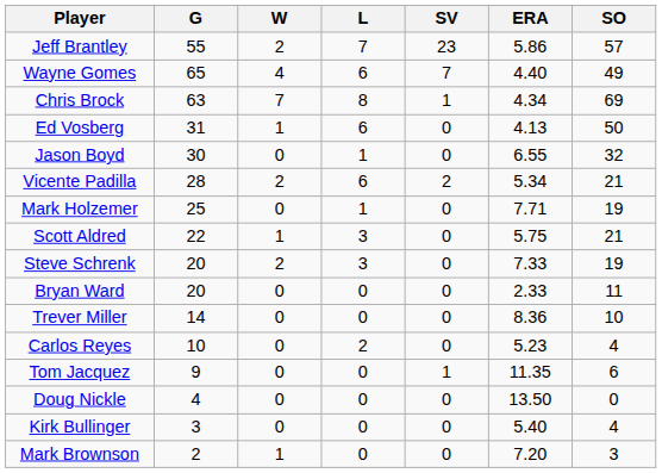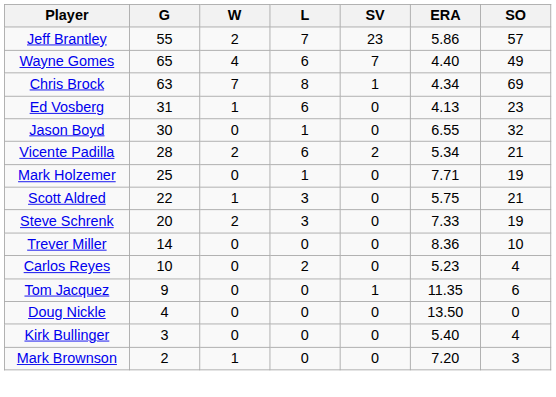 <table class="wikitable sortable">
 <tr>
 <th bgcolor="#DDDDFF" width="16%">Player</th>
 <th bgcolor="#DDDDFF" width="9%">G</th>
 <th bgcolor="#DDDDFF" width="9%">W</th>
 <th bgcolor="#DDDDFF" width="9%">L</th>
 <th bgcolor="#DDDDFF" width="9%">SV</th>
 <th bgcolor="#DDDDFF" width="9%">ERA</th>
 <th bgcolor="#DDDDFF" width="9%">SO</th>
 </tr>
 <tr align=center>
 <td><a href='#'>Jeff Brantley</a></td>
 <td>55</td>
 <td>2</td>
 <td>7</td>
 <td>23</td>
 <td>5.86</td>
 <td>57</td>
 </tr>
 <tr align=center>
 <td><a href='#'>Wayne Gomes</a></td>
 <td>65</td>
 <td>4</td>
 <td>6</td>
 <td>7</td>
 <td>4.40</td>
 <td>49</td>
 </tr>
 <tr align=center>
 <td><a href='#'>Chris Brock</a></td>
 <td>63</td>
 <td>7</td>
 <td>8</td>
 <td>1</td>
 <td>4.34</td>
 <td>69</td>
 </tr>
 <tr align=center>
 <td><a href='#'>Ed Vosberg</a></td>
 <td>31</td>
 <td>1</td>
 <td>6</td>
 <td>0</td>
 <td>4.13</td>
-<td>50</td>
+<td>23</td>
 </tr>
 <tr align=center>
 <td><a href='#'>Jason Boyd</a></td>
 <td>30</td>
 <td>0</td>
 <td>1</td>
 <td>0</td>
 <td>6.55</td>
 <td>32</td>
 </tr>
 <tr align=center>
 <td><a href='#'>Vicente Padilla</a></td>
 <td>28</td>
 <td>2</td>
 <td>6</td>
 <td>2</td>
 <td>5.34</td>
 <td>21</td>
 </tr>
 <tr align=center>
 <td><a href='#'>Mark Holzemer</a></td>
 <td>25</td>
 <td>0</td>
 <td>1</td>
 <td>0</td>
 <td>7.71</td>
 <td>19</td>
 </tr>
 <tr align=center>
 <td><a href='#'>Scott Aldred</a></td>
 <td>22</td>
 <td>1</td>
 <td>3</td>
 <td>0</td>
 <td>5.75</td>
 <td>21</td>
 </tr>
 <tr align=center>
 <td><a href='#'>Steve Schrenk</a></td>
 <td>20</td>
 <td>2</td>
 <td>3</td>
 <td>0</td>
 <td>7.33</td>
 <td>19</td>
-</tr>
-<tr align=center>
-<td><a href='#'>Bryan Ward</a></td>
-<td>20</td>
-<td>0</td>
-<td>0</td>
-<td>0</td>
-<td>2.33</td>
-<td>11</td>
 </tr>
 <tr align=center>
 <td><a href='#'>Trever Miller</a></td>
 <td>14</td>
 <td>0</td>
 <td>0</td>
 <td>0</td>
 <td>8.36</td>
 <td>10</td>
 </tr>
 <tr align=center>
 <td><a href='#'>Carlos Reyes</a></td>
 <td>10</td>
 <td>0</td>
 <td>2</td>
 <td>0</td>
 <td>5.23</td>
 <td>4</td>
 </tr>
 <tr align=center>
 <td><a href='#'>Tom Jacquez</a></td>
 <td>9</td>
 <td>0</td>
 <td>0</td>
 <td>1</td>
 <td>11.35</td>
 <td>6</td>
 </tr>
 <tr align=center>
 <td><a href='#'>Doug Nickle</a></td>
 <td>4</td>
 <td>0</td>
 <td>0</td>
 <td>0</td>
 <td>13.50</td>
 <td>0</td>
 </tr>
 <tr align=center>
 <td><a href='#'>Kirk Bullinger</a></td>
 <td>3</td>
 <td>0</td>
 <td>0</td>
 <td>0</td>
 <td>5.40</td>
 <td>4</td>
 </tr>
 <tr align=center>
 <td><a href='#'>Mark Brownson</a></td>
 <td>2</td>
 <td>1</td>
 <td>0</td>
 <td>0</td>
 <td>7.20</td>
 <td>3</td>
 </tr>
 </table>
